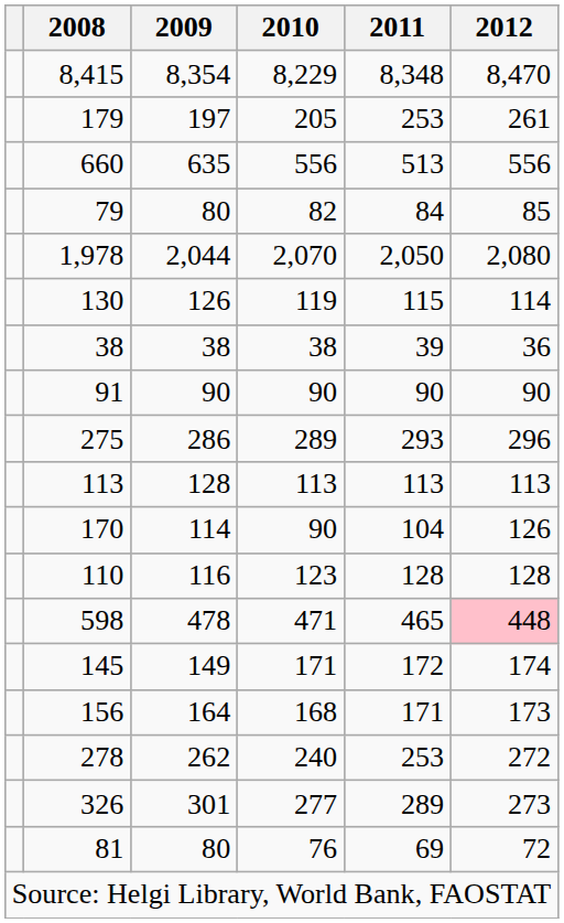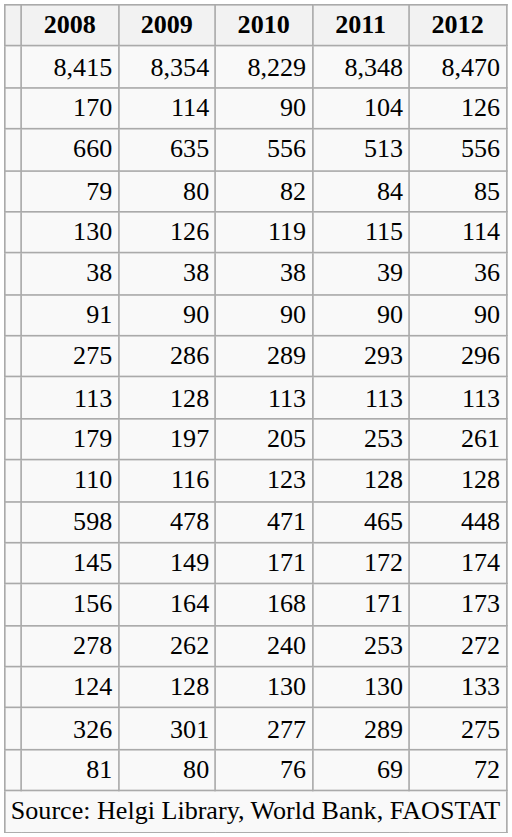 <table class="wikitable sortable" style="text-align:right;">
 <tr>
 <th></th>
 <th>2008</th>
 <th>2009</th>
 <th>2010</th>
 <th>2011</th>
 <th>2012</th>
 </tr>
 <tr>
 <td></td>
 <td>8,415</td>
 <td>8,354</td>
 <td>8,229</td>
 <td>8,348</td>
 <td>8,470</td>
 </tr>
 <tr>
 <td></td>
-<td>179</td>
-<td>197</td>
-<td>205</td>
-<td>253</td>
-<td>261</td>
+<td>170</td>
+<td>114</td>
+<td>90</td>
+<td>104</td>
+<td>126</td>
 </tr>
 <tr>
 <td></td>
 <td>660</td>
 <td>635</td>
 <td>556</td>
 <td>513</td>
 <td>556</td>
 </tr>
 <tr>
 <td></td>
 <td>79</td>
 <td>80</td>
 <td>82</td>
 <td>84</td>
 <td>85</td>
-</tr>
-<tr>
-<td></td>
-<td>1,978</td>
-<td>2,044</td>
-<td>2,070</td>
-<td>2,050</td>
-<td>2,080</td>
 </tr>
 <tr>
 <td></td>
 <td>130</td>
 <td>126</td>
 <td>119</td>
 <td>115</td>
 <td>114</td>
 </tr>
 <tr>
 <td></td>
 <td>38</td>
 <td>38</td>
 <td>38</td>
 <td>39</td>
 <td>36</td>
 </tr>
 <tr>
 <td></td>
 <td>91</td>
 <td>90</td>
 <td>90</td>
 <td>90</td>
 <td>90</td>
 </tr>
 <tr>
 <td></td>
 <td>275</td>
 <td>286</td>
 <td>289</td>
 <td>293</td>
 <td>296</td>
 </tr>
 <tr>
 <td></td>
 <td>113</td>
 <td>128</td>
 <td>113</td>
 <td>113</td>
 <td>113</td>
 </tr>
 <tr>
 <td></td>
-<td>170</td>
-<td>114</td>
-<td>90</td>
-<td>104</td>
-<td>126</td>
+<td>179</td>
+<td>197</td>
+<td>205</td>
+<td>253</td>
+<td>261</td>
 </tr>
 <tr>
 <td></td>
 <td>110</td>
 <td>116</td>
 <td>123</td>
 <td>128</td>
 <td>128</td>
 </tr>
 <tr>
 <td></td>
 <td>598</td>
 <td>478</td>
 <td>471</td>
 <td>465</td>
-<td style="background: pink;">448</td>
+<td>448</td>
 </tr>
 <tr>
 <td></td>
 <td>145</td>
 <td>149</td>
 <td>171</td>
 <td>172</td>
 <td>174</td>
 </tr>
 <tr>
 <td></td>
 <td>156</td>
 <td>164</td>
 <td>168</td>
 <td>171</td>
 <td>173</td>
 </tr>
 <tr>
 <td></td>
 <td>278</td>
 <td>262</td>
 <td>240</td>
 <td>253</td>
 <td>272</td>
 </tr>
 <tr>
 <td></td>
+<td>124</td>
+<td>128</td>
+<td>130</td>
+<td>130</td>
+<td>133</td>
+</tr>
+<tr>
+<td></td>
 <td>326</td>
 <td>301</td>
 <td>277</td>
 <td>289</td>
-<td>273</td>
+<td>275</td>
 </tr>
 <tr>
 <td></td>
 <td>81</td>
 <td>80</td>
 <td>76</td>
 <td>69</td>
 <td>72</td>
 </tr>
 <tr>
 <td colspan=6>Source: Helgi Library, World Bank, FAOSTAT</td>
 </tr>
 </table>
